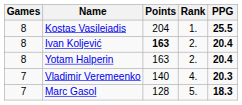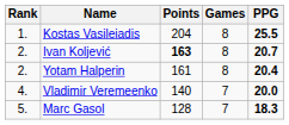 <table class="wikitable" style="text-align: center;">
 <tr>
-<th>Games</th>
+<th>Rank</th>
 <th>Name</th>
 <th>Points</th>
-<th>Rank</th>
+<th>Games</th>
 <th width=40>PPG</th>
 </tr>
 <tr>
-<td>8</td>
+<td>1.</td>
 <td align="left"> <a href='#'>Kostas Vasileiadis</a></td>
 <td>204</td>
-<td>1.</td>
+<td>8</td>
 <td><strong>25.5</strong></td>
 </tr>
 <tr>
-<td>8</td>
+<td>2.</td>
 <td align="left"> <a href='#'>Ivan Koljević</a></td>
 <td><strong>163</strong></td>
+<td>8</td>
+<td><strong>20.7</strong></td>
+</tr>
+<tr>
 <td>2.</td>
+<td align="left"> <a href='#'>Yotam Halperin</a></td>
+<td>161</td>
+<td>8</td>
 <td><strong>20.4</strong></td>
 </tr>
 <tr>
-<td>8</td>
-<td align="left"> <a href='#'>Yotam Halperin</a></td>
-<td>163</td>
-<td>2.</td>
-<td><strong>20.4</strong></td>
+<td>4.</td>
+<td align="left"> <a href='#'>Vladimir Veremeenko</a></td>
+<td>140</td>
+<td>7</td>
+<td><strong>20.0</strong></td>
 </tr>
 <tr>
-<td>7</td>
-<td align="left"> <a href='#'>Vladimir Veremeenko</a></td>
-<td>140</td>
-<td>4.</td>
-<td><strong>20.3</strong></td>
-</tr>
-<tr>
-<td>7</td>
+<td>5.</td>
 <td align="left"> <a href='#'>Marc Gasol</a></td>
 <td>128</td>
-<td>5.</td>
+<td>7</td>
 <td><strong>18.3</strong></td>
 </tr>
 </table>
